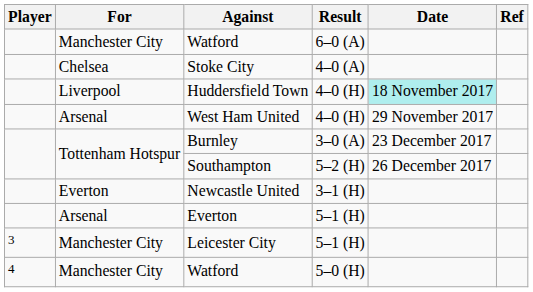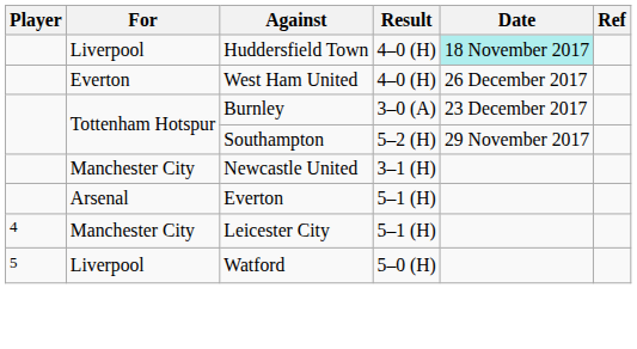 <table class="wikitable">
 <tr>
 <th>Player</th>
 <th>For</th>
 <th>Against</th>
 <th style="text-align:center">Result</th>
 <th>Date</th>
 <th>Ref</th>
 </tr>
 <tr>
 <td> </td>
-<td>Manchester City</td>
-<td>Watford</td>
-<td>6–0 (A)</td>
-<td></td>
-<td></td>
-</tr>
-<tr>
-<td> </td>
-<td>Chelsea</td>
-<td>Stoke City</td>
-<td>4–0 (A)</td>
-<td></td>
-<td></td>
-</tr>
-<tr>
-<td> </td>
 <td>Liverpool</td>
 <td>Huddersfield Town</td>
 <td>4–0 (H)</td>
 <td style="background: paleturquoise;">18 November 2017</td>
 <td></td>
 </tr>
 <tr>
 <td> </td>
-<td>Arsenal</td>
+<td>Everton</td>
 <td>West Ham United</td>
 <td>4–0 (H)</td>
-<td>29 November 2017</td>
+<td>26 December 2017</td>
 <td></td>
 </tr>
 <tr>
 <td rowspan="2"> </td>
 <td rowspan="2">Tottenham Hotspur</td>
 <td>Burnley</td>
 <td>3–0 (A)</td>
 <td>23 December 2017</td>
 <td></td>
 </tr>
 <tr>
 <td>Southampton</td>
 <td>5–2 (H)</td>
-<td>26 December 2017</td>
+<td>29 November 2017</td>
 <td></td>
 </tr>
 <tr>
 <td> </td>
-<td>Everton</td>
+<td>Manchester City</td>
 <td>Newcastle United</td>
 <td>3–1 (H)</td>
 <td></td>
 <td></td>
 </tr>
 <tr>
 <td> </td>
 <td>Arsenal</td>
 <td>Everton</td>
 <td>5–1 (H)</td>
 <td></td>
 <td></td>
 </tr>
 <tr>
-<td> <sup>3</sup></td>
+<td> <sup>4</sup></td>
 <td>Manchester City</td>
 <td>Leicester City</td>
 <td>5–1 (H)</td>
 <td></td>
 <td></td>
 </tr>
 <tr>
-<td> <sup>4</sup></td>
-<td>Manchester City</td>
+<td> <sup>5</sup></td>
+<td>Liverpool</td>
 <td>Watford</td>
 <td>5–0 (H)</td>
 <td></td>
 <td></td>
 </tr>
 </table>
